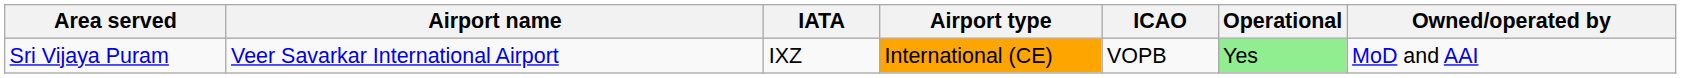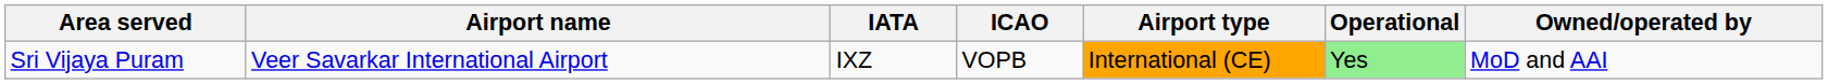 <table class="sortable wikitable"style="text-align:left;"style="font-size: 85%">
 <tr>
 <th style="width:10em;">Area served</th>
 <th style="width:25em;">Airport name</th>
 <th style="width:5em;">IATA</th>
+<th style="width:5em;">ICAO</th>
 <th style="width:10em;">Airport type</th>
-<th style="width:5em;">ICAO</th>
 <th style="width:5em;">Operational</th>
 <th style="width:15em;">Owned/operated by</th>
 </tr>
 <tr>
 <td><a href='#'>Sri Vijaya Puram</a></td>
 <td><a href='#'>Veer Savarkar International Airport</a></td>
 <td>IXZ</td>
+<td>VOPB</td>
 <td style="background:orange;">International (CE)</td>
-<td>VOPB</td>
 <td style="background:lightgreen;">Yes</td>
 <td><a href='#'>MoD</a> and <a href='#'>AAI</a></td>
 </tr>
 </table>
